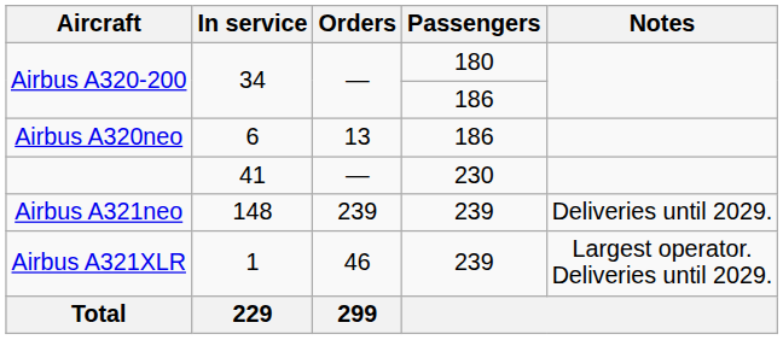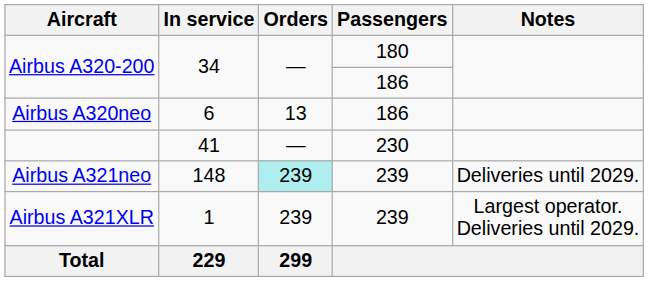 <table class="wikitable" style="text-align:center; margin:auto;">
 <tr>
 <th>Aircraft</th>
 <th>In service</th>
 <th>Orders</th>
 <th>Passengers</th>
 <th>Notes</th>
 </tr>
 <tr>
 <td rowspan="2"><a href='#'>Airbus A320-200</a></td>
 <td rowspan="2">34</td>
 <td rowspan="2">—</td>
 <td>180</td>
 <td rowspan="2"></td>
 </tr>
 <tr>
 <td>186</td>
 </tr>
 <tr>
 <td><a href='#'>Airbus A320neo</a></td>
 <td>6</td>
 <td>13</td>
 <td>186</td>
 <td></td>
 </tr>
 <tr>
 <td></td>
 <td>41</td>
 <td>—</td>
 <td>230</td>
 <td></td>
 </tr>
 <tr>
 <td><a href='#'>Airbus A321neo</a></td>
 <td>148</td>
-<td>239</td>
+<td style="background: paleturquoise;">239</td>
 <td>239</td>
 <td>Deliveries until 2029.</td>
 </tr>
 <tr>
 <td><a href='#'>Airbus A321XLR</a></td>
 <td>1</td>
-<td>46</td>
+<td>239</td>
 <td>239</td>
 <td>Largest operator.<br>Deliveries until 2029.</td>
 </tr>
 <tr>
 <th>Total</th>
 <th>229</th>
 <th>299</th>
 <th colspan="2"></th>
 </tr>
 </table>
